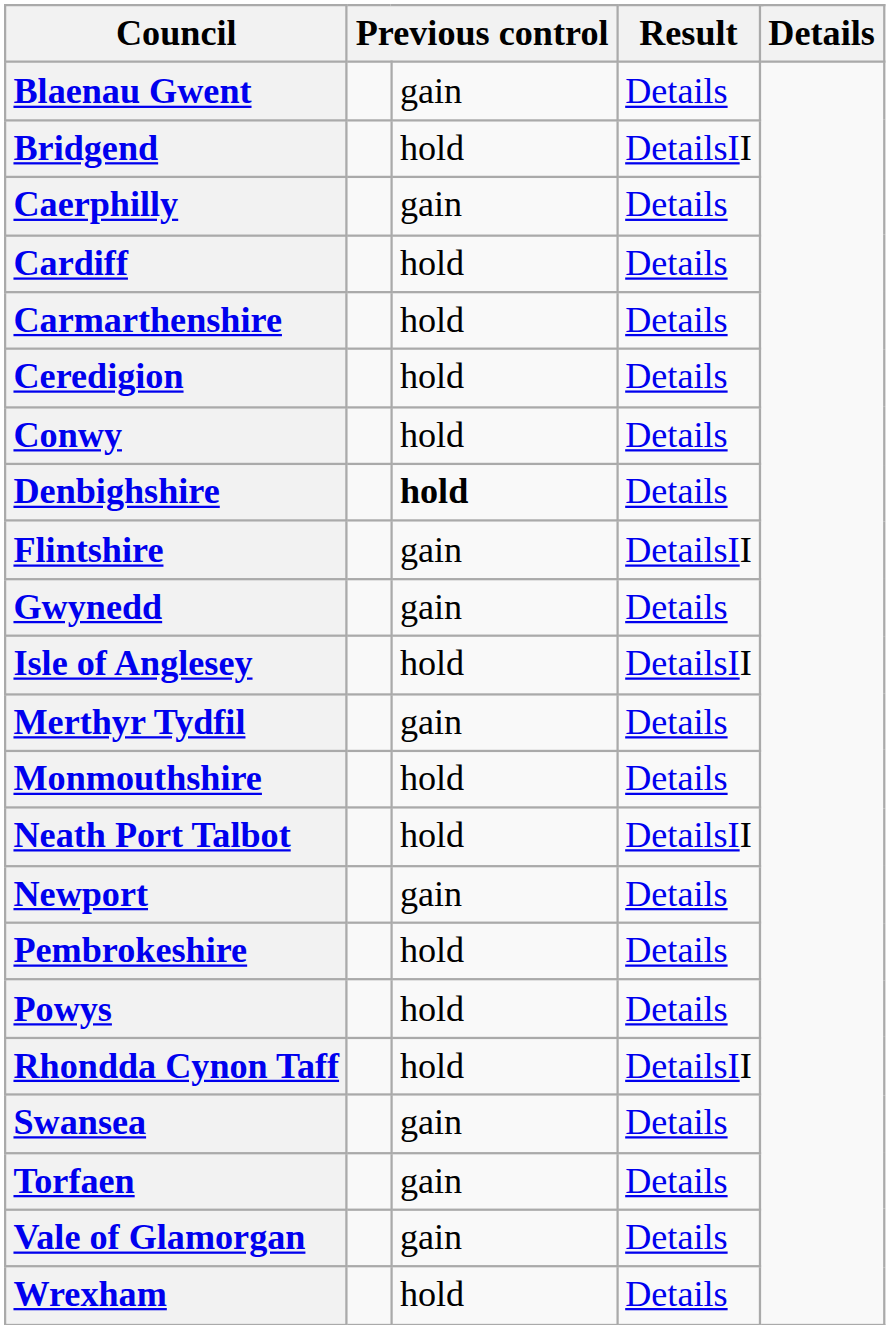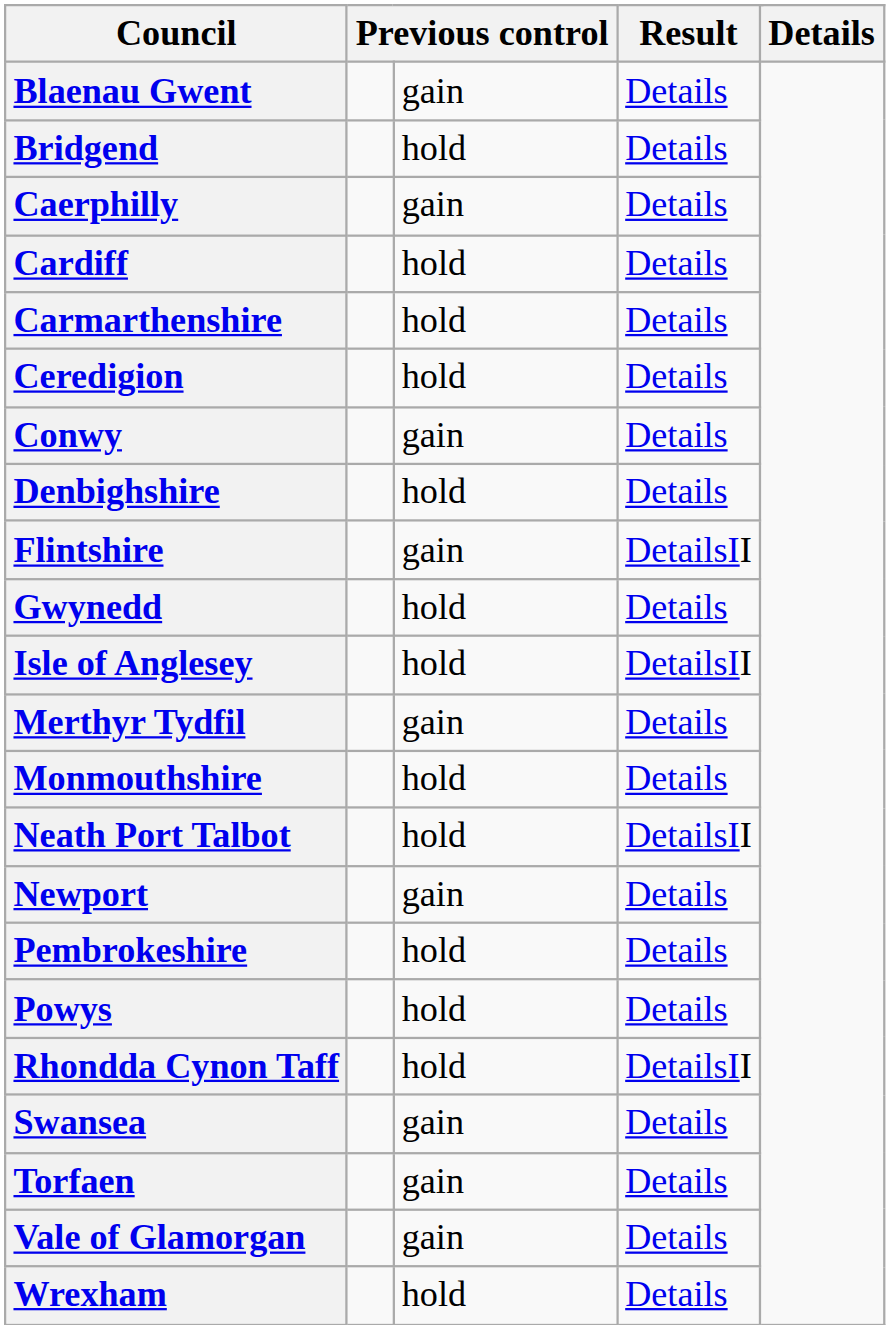 <table class="wikitable" border="1">
 <tr>
 <th scope="col">Council</th>
 <th colspan=2>Previous control</th>
 <th colspan=2>Result</th>
 <th scope="col">Details</th>
 </tr>
 <tr>
 <th scope="row" style="text-align: left;"><a href='#'>Blaenau Gwent</a></th>
 <td></td>
 <td> gain</td>
 <td><a href='#'>Details</a></td>
 </tr>
 <tr>
 <th scope="row" style="text-align: left;"><a href='#'>Bridgend</a></th>
 <td></td>
 <td> hold</td>
-<td><a href='#'>DetailsI</a>I</td>
+<td><a href='#'>Details</a></td>
 </tr>
 <tr>
 <th scope="row" style="text-align: left;"><a href='#'>Caerphilly</a></th>
 <td></td>
 <td> gain</td>
 <td><a href='#'>Details</a></td>
 </tr>
 <tr>
 <th scope="row" style="text-align: left;"><a href='#'>Cardiff</a></th>
 <td></td>
 <td> hold</td>
 <td><a href='#'>Details</a></td>
 </tr>
 <tr>
 <th scope="row" style="text-align: left;"><a href='#'>Carmarthenshire</a></th>
 <td></td>
 <td> hold</td>
 <td><a href='#'>Details</a></td>
 </tr>
 <tr>
 <th scope="row" style="text-align: left;"><a href='#'>Ceredigion</a></th>
 <td></td>
 <td> hold</td>
 <td><a href='#'>Details</a></td>
 </tr>
 <tr>
 <th scope="row" style="text-align: left;"><a href='#'>Conwy</a></th>
 <td></td>
-<td> hold</td>
+<td> gain</td>
 <td><a href='#'>Details</a></td>
 </tr>
 <tr>
 <th scope="row" style="text-align: left;"><a href='#'>Denbighshire</a></th>
 <td></td>
-<td><strong> hold</strong></td>
+<td> hold</td>
 <td><a href='#'>Details</a></td>
 </tr>
 <tr>
 <th scope="row" style="text-align: left;"><a href='#'>Flintshire</a></th>
 <td></td>
 <td> gain</td>
 <td><a href='#'>DetailsI</a>I</td>
 </tr>
 <tr>
 <th scope="row" style="text-align: left;"><a href='#'>Gwynedd</a></th>
 <td></td>
-<td> gain</td>
+<td> hold</td>
 <td><a href='#'>Details</a></td>
 </tr>
 <tr>
 <th scope="row" style="text-align: left;"><a href='#'>Isle of Anglesey</a></th>
 <td></td>
 <td> hold</td>
 <td><a href='#'>DetailsI</a>I</td>
 </tr>
 <tr>
 <th scope="row" style="text-align: left;"><a href='#'>Merthyr Tydfil</a></th>
 <td></td>
 <td> gain</td>
 <td><a href='#'>Details</a></td>
 </tr>
 <tr>
 <th scope="row" style="text-align: left;"><a href='#'>Monmouthshire</a></th>
 <td></td>
 <td> hold</td>
 <td><a href='#'>Details</a></td>
 </tr>
 <tr>
 <th scope="row" style="text-align: left;"><a href='#'>Neath Port Talbot</a></th>
 <td></td>
 <td> hold</td>
 <td><a href='#'>DetailsI</a>I</td>
 </tr>
 <tr>
 <th scope="row" style="text-align: left;"><a href='#'>Newport</a></th>
 <td></td>
 <td> gain</td>
 <td><a href='#'>Details</a></td>
 </tr>
 <tr>
 <th scope="row" style="text-align: left;"><a href='#'>Pembrokeshire</a></th>
 <td></td>
 <td> hold</td>
 <td><a href='#'>Details</a></td>
 </tr>
 <tr>
 <th scope="row" style="text-align: left;"><a href='#'>Powys</a></th>
 <td></td>
 <td> hold</td>
 <td><a href='#'>Details</a></td>
 </tr>
 <tr>
 <th scope="row" style="text-align: left;"><a href='#'>Rhondda Cynon Taff</a></th>
 <td></td>
 <td> hold</td>
 <td><a href='#'>DetailsI</a>I</td>
 </tr>
 <tr>
 <th scope="row" style="text-align: left;"><a href='#'>Swansea</a></th>
 <td></td>
 <td> gain</td>
 <td><a href='#'>Details</a></td>
 </tr>
 <tr>
 <th scope="row" style="text-align: left;"><a href='#'>Torfaen</a></th>
 <td></td>
 <td> gain</td>
 <td><a href='#'>Details</a></td>
 </tr>
 <tr>
 <th scope="row" style="text-align: left;"><a href='#'>Vale of Glamorgan</a></th>
 <td></td>
 <td> gain</td>
 <td><a href='#'>Details</a></td>
 </tr>
 <tr>
 <th scope="row" style="text-align: left;"><a href='#'>Wrexham</a></th>
 <td></td>
 <td> hold</td>
 <td><a href='#'>Details</a></td>
 </tr>
 </table>
